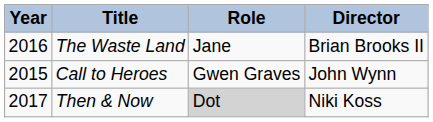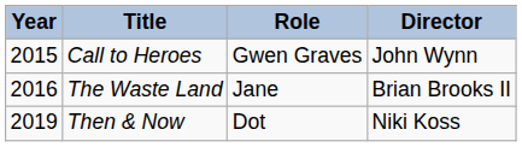 <table class="wikitable">
 <tr>
 <th style="background: #B0C4DE;">Year</th>
 <th style="background: #B0C4DE;">Title</th>
 <th style="background: #B0C4DE;">Role</th>
 <th style="background: #B0C4DE;">Director</th>
 </tr>
 <tr>
+<td>2015</td>
+<td><em>Call to Heroes</em></td>
+<td>Gwen Graves</td>
+<td>John Wynn</td>
+</tr>
+<tr>
 <td>2016</td>
 <td><em>The Waste Land</em></td>
 <td>Jane</td>
 <td>Brian Brooks II</td>
 </tr>
 <tr>
-<td>2015</td>
-<td><em>Call to Heroes</em></td>
-<td>Gwen Graves</td>
-<td>John Wynn</td>
-</tr>
-<tr>
-<td>2017</td>
+<td>2019</td>
 <td><em>Then & Now</em></td>
-<td style="background: lightgrey;">Dot</td>
+<td>Dot</td>
 <td>Niki Koss</td>
 </tr>
 </table>
